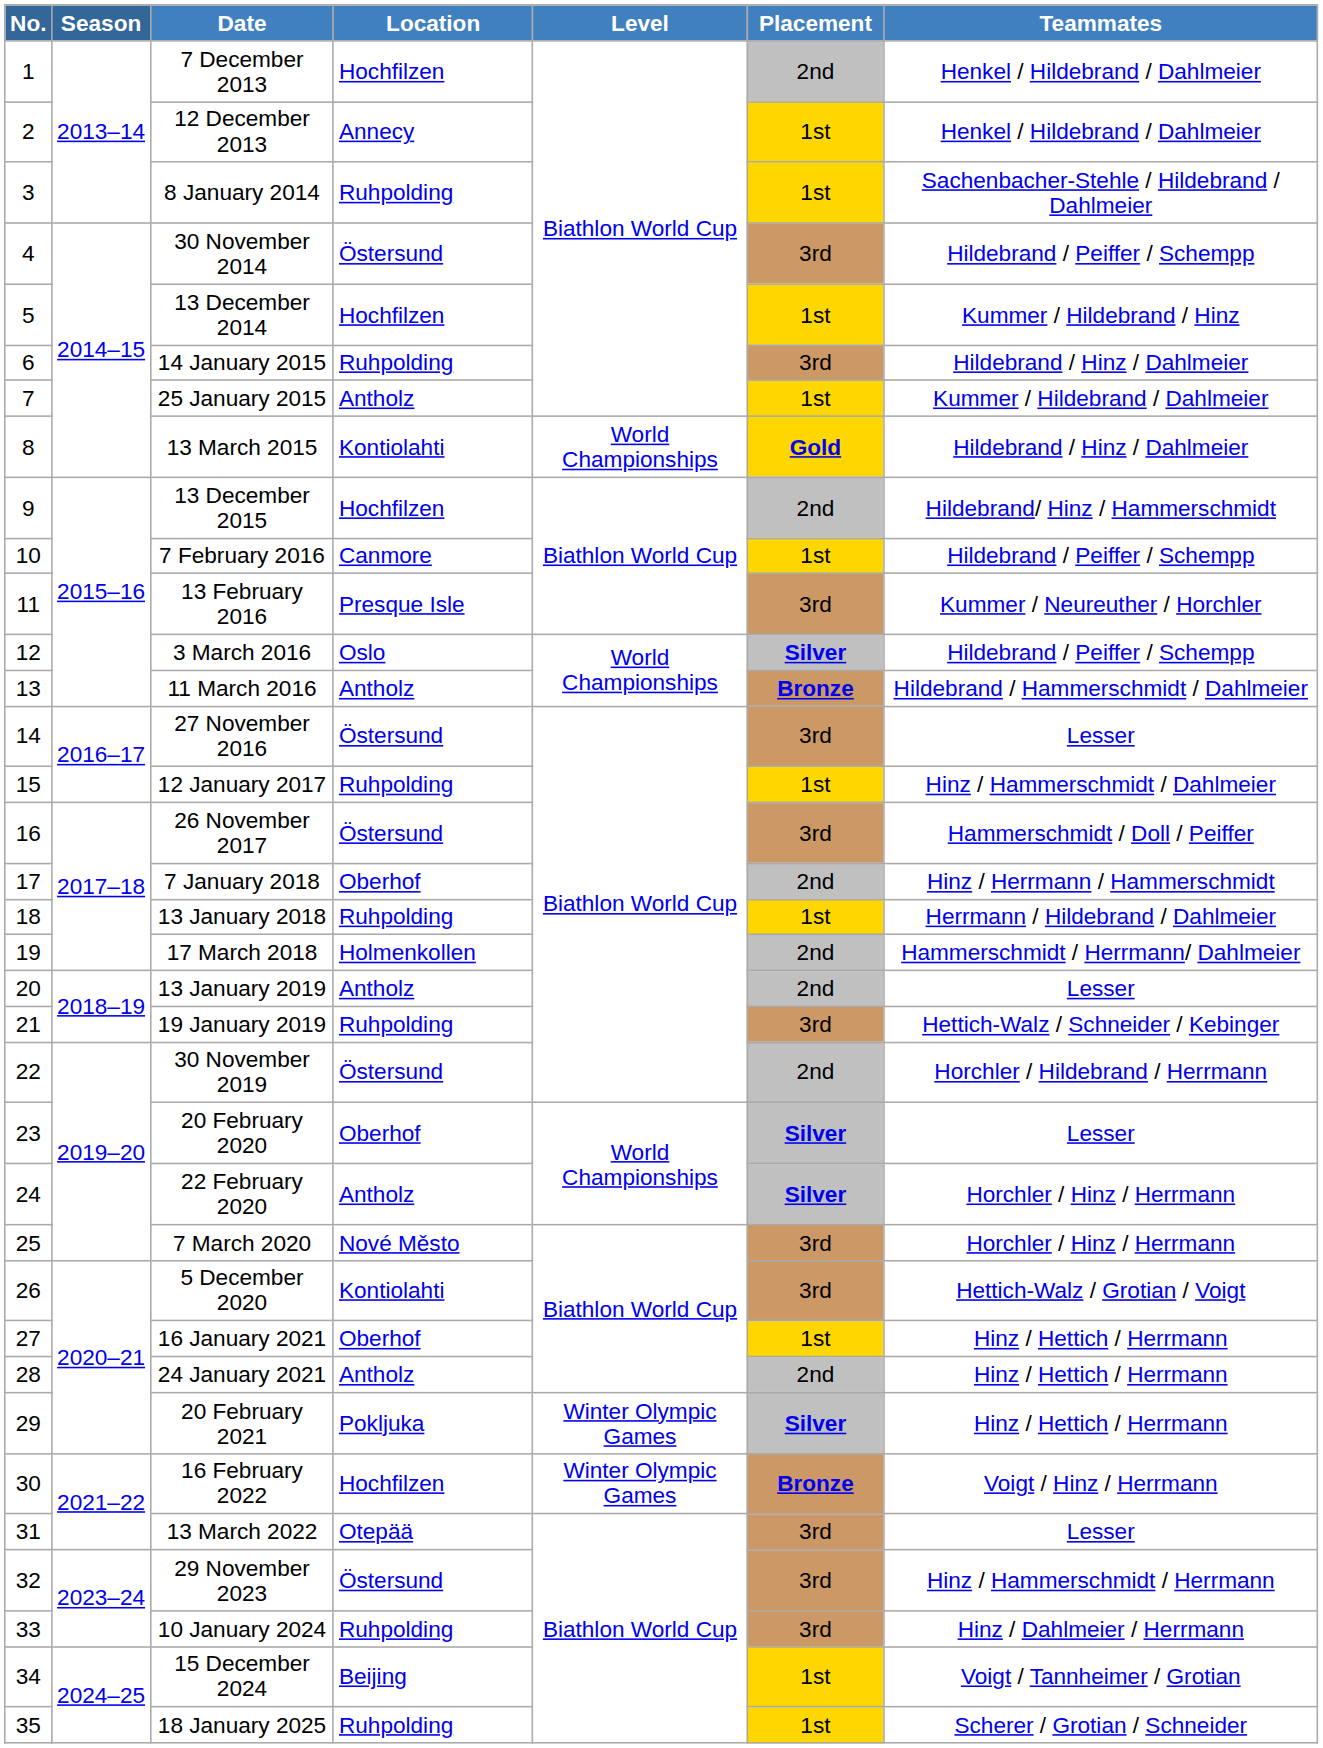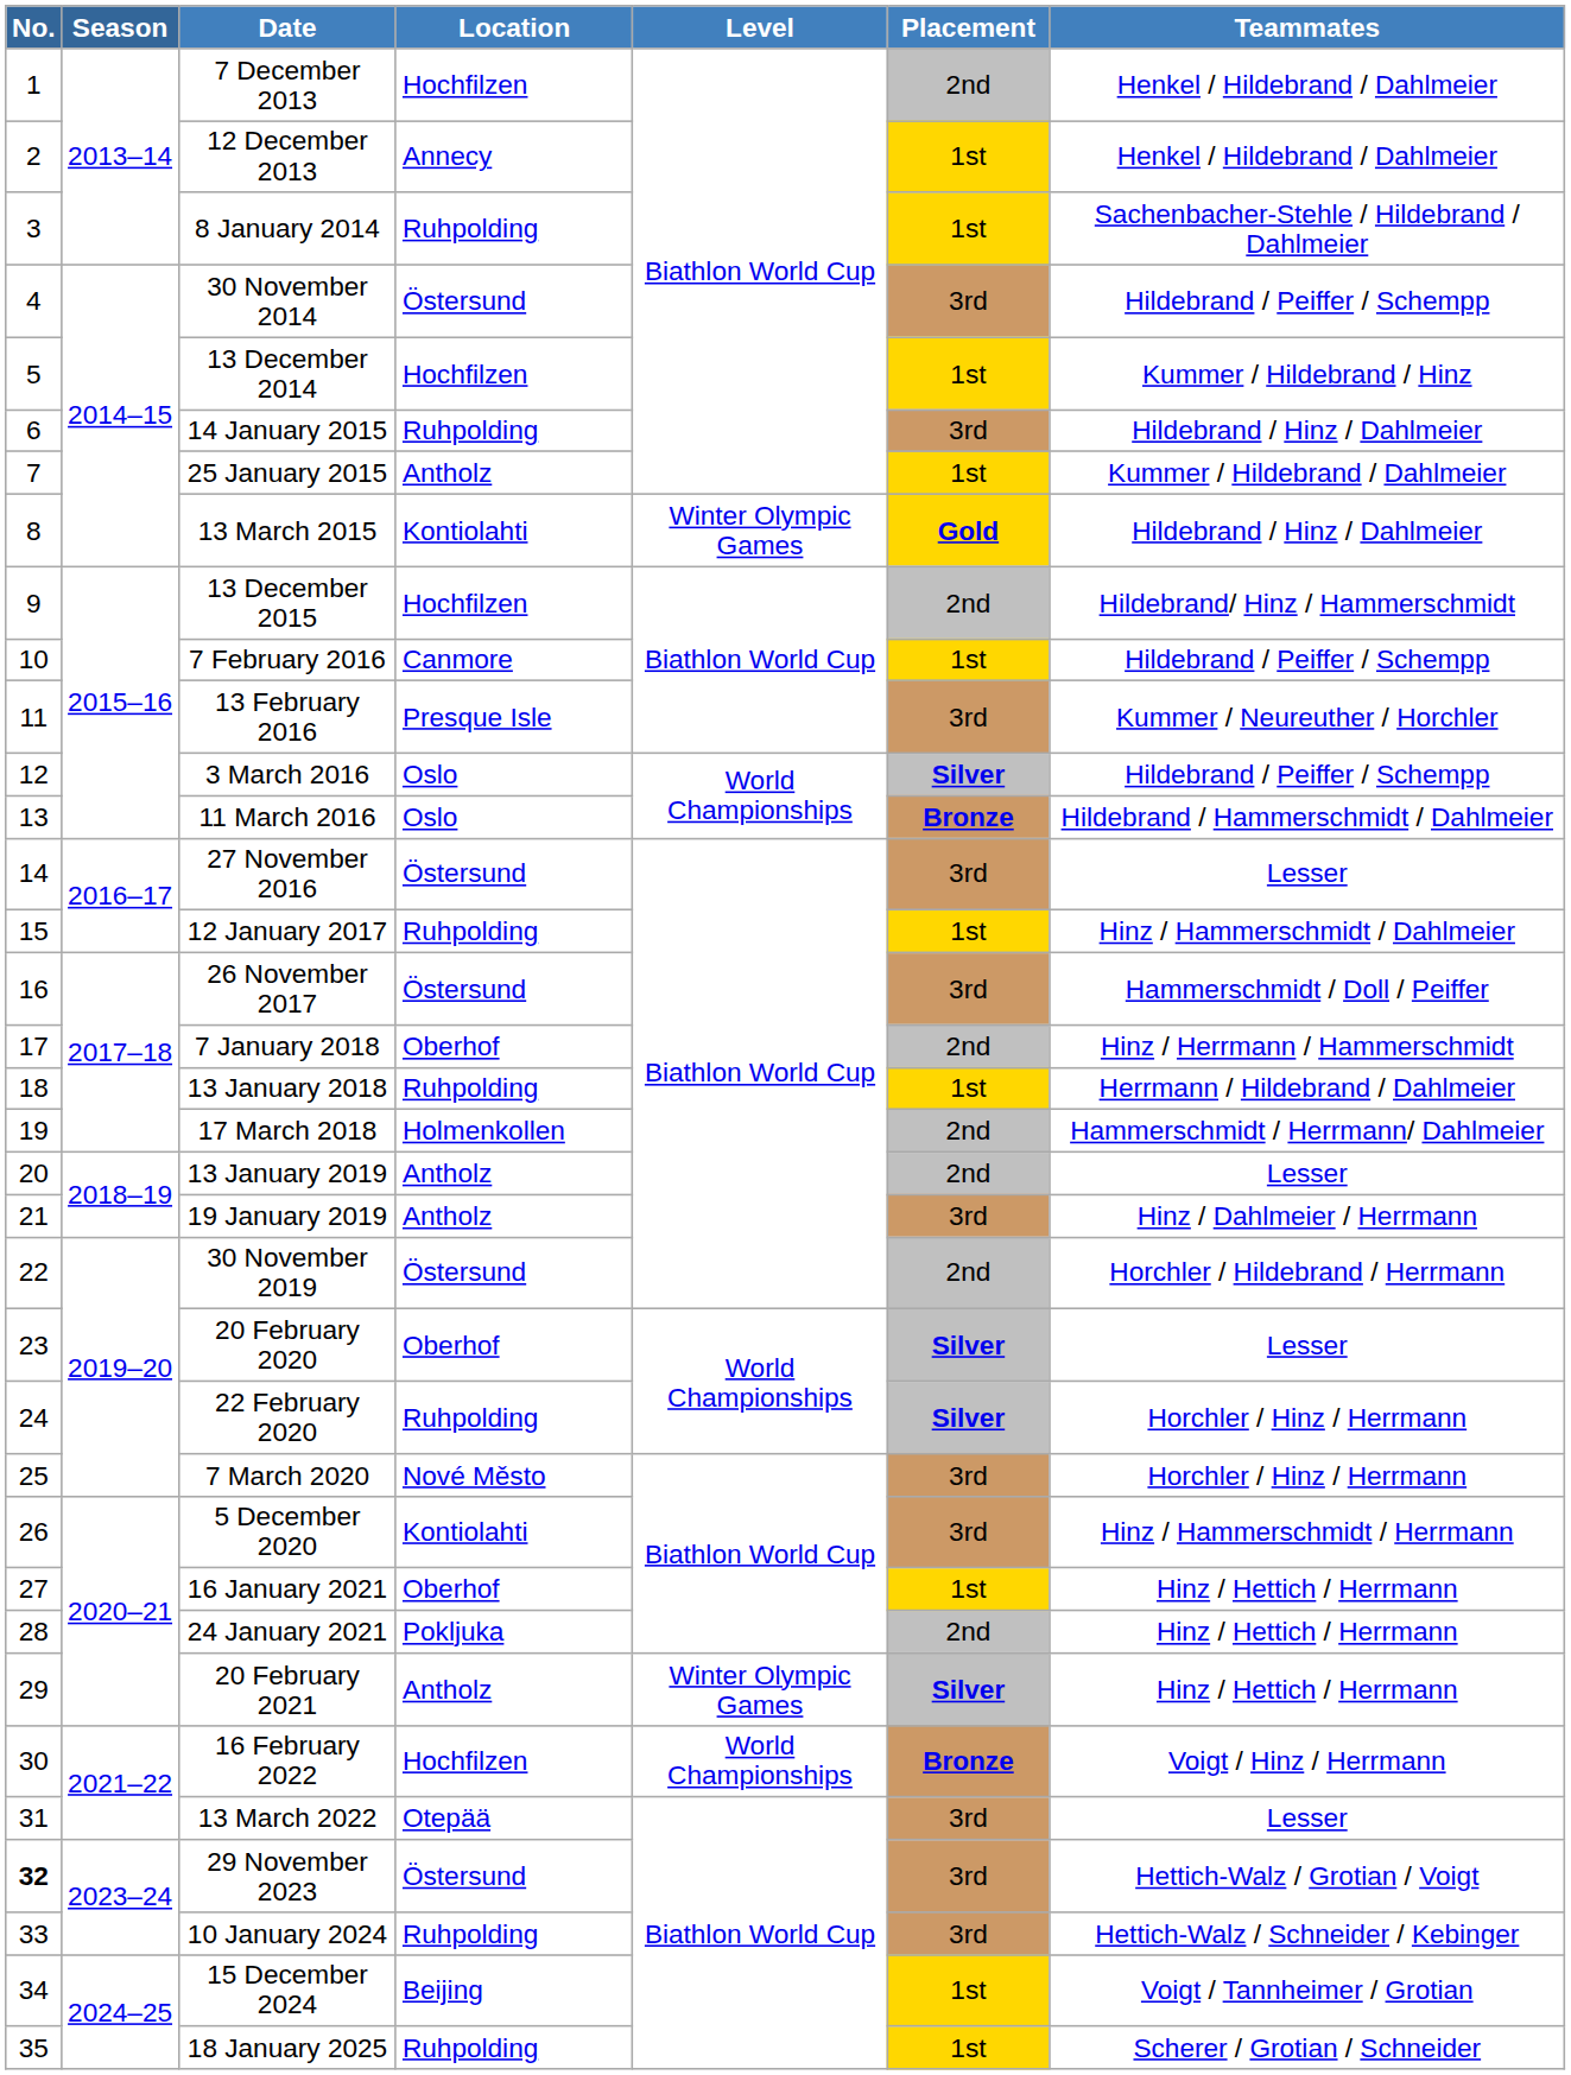 <table class="wikitable sortable" style="font-size:90%; text-align:center; border:grey solid 1px; border-collapse:collapse; background:#ffffff;">
 <tr style="background:#efefef;">
 <th style="background-color:#369; color:white;">No.</th>
 <th style="background-color:#369; color:white;">Season</th>
 <th style="background-color:#4180be; color:white; width:110px;">Date</th>
 <th style="background-color:#4180be; color:white; width:120px;">Location</th>
 <th style="background-color:#4180be; color:white; width:130px;">Level</th>
 <th style="background-color:#4180be; color:white; width:80px;">Placement</th>
 <th style="background-color:#4180be; color:white; width:270px;">Teammates</th>
 </tr>
 <tr>
 <td>1</td>
 <td rowspan="3"><a href='#'>2013–14</a></td>
 <td>7 December 2013</td>
 <td align=left> <a href='#'>Hochfilzen</a></td>
 <td rowspan="7"><a href='#'>Biathlon World Cup</a></td>
 <td align=center bgcolor="silver">2nd</td>
 <td><a href='#'>Henkel</a> / <a href='#'>Hildebrand</a> / <a href='#'>Dahlmeier</a></td>
 </tr>
 <tr>
 <td>2</td>
 <td>12 December 2013</td>
 <td align=left> <a href='#'>Annecy</a></td>
 <td align=center bgcolor="gold">1st</td>
 <td><a href='#'>Henkel</a> / <a href='#'>Hildebrand</a> / <a href='#'>Dahlmeier</a></td>
 </tr>
 <tr>
 <td>3</td>
 <td>8 January 2014</td>
 <td align=left> <a href='#'>Ruhpolding</a></td>
 <td align=center bgcolor="gold">1st</td>
 <td><a href='#'>Sachenbacher-Stehle</a> / <a href='#'>Hildebrand</a> / <a href='#'>Dahlmeier</a></td>
 </tr>
 <tr>
 <td>4</td>
 <td rowspan="5"><a href='#'>2014–15</a></td>
 <td>30 November 2014</td>
 <td align=left> <a href='#'>Östersund</a></td>
 <td align=center bgcolor="#CC9966">3rd</td>
 <td><a href='#'>Hildebrand</a> / <a href='#'>Peiffer</a> / <a href='#'>Schempp</a></td>
 </tr>
 <tr>
 <td>5</td>
 <td>13 December 2014</td>
 <td align=left> <a href='#'>Hochfilzen</a></td>
 <td align=center bgcolor="gold">1st</td>
 <td><a href='#'>Kummer</a> / <a href='#'>Hildebrand</a> / <a href='#'>Hinz</a></td>
 </tr>
 <tr>
 <td>6</td>
 <td>14 January 2015</td>
 <td align=left> <a href='#'>Ruhpolding</a></td>
 <td align=center bgcolor="#CC9966">3rd</td>
 <td><a href='#'>Hildebrand</a> / <a href='#'>Hinz</a> / <a href='#'>Dahlmeier</a></td>
 </tr>
 <tr>
 <td>7</td>
 <td>25 January 2015</td>
 <td align=left>  <a href='#'>Antholz</a></td>
 <td align=center bgcolor="gold">1st</td>
 <td><a href='#'>Kummer</a> / <a href='#'>Hildebrand</a> / <a href='#'>Dahlmeier</a></td>
 </tr>
 <tr>
 <td>8</td>
 <td>13 March 2015</td>
 <td align=left> <a href='#'>Kontiolahti</a></td>
-<td><a href='#'>World Championships</a></td>
+<td><a href='#'>Winter Olympic Games</a></td>
 <td align=center bgcolor="gold"><a href='#'><strong>Gold</strong></a></td>
 <td><a href='#'>Hildebrand</a> / <a href='#'>Hinz</a> / <a href='#'>Dahlmeier</a></td>
 </tr>
 <tr>
 <td>9</td>
 <td rowspan="5"><a href='#'>2015–16</a></td>
 <td>13 December 2015</td>
 <td align=left> <a href='#'>Hochfilzen</a></td>
 <td rowspan="3"><a href='#'>Biathlon World Cup</a></td>
 <td align=center bgcolor="silver">2nd</td>
 <td><a href='#'>Hildebrand</a>/ <a href='#'>Hinz</a> / <a href='#'>Hammerschmidt</a></td>
 </tr>
 <tr>
 <td>10</td>
 <td>7 February 2016</td>
 <td align=left> <a href='#'>Canmore</a></td>
 <td align=center bgcolor="gold">1st</td>
 <td><a href='#'>Hildebrand</a> / <a href='#'>Peiffer</a> / <a href='#'>Schempp</a></td>
 </tr>
 <tr>
 <td>11</td>
 <td>13 February 2016</td>
 <td align=left> <a href='#'>Presque Isle</a></td>
 <td align=center bgcolor="#CC9966">3rd</td>
 <td><a href='#'>Kummer</a> / <a href='#'>Neureuther</a> / <a href='#'>Horchler</a></td>
 </tr>
 <tr>
 <td>12</td>
 <td>3 March 2016</td>
 <td align=left> <a href='#'>Oslo</a></td>
 <td rowspan="2"><a href='#'>World Championships</a></td>
 <td align=center bgcolor="silver"><a href='#'><strong>Silver</strong></a></td>
 <td><a href='#'>Hildebrand</a> / <a href='#'>Peiffer</a> / <a href='#'>Schempp</a></td>
 </tr>
 <tr>
 <td>13</td>
 <td>11 March 2016</td>
-<td align=left> <a href='#'>Antholz</a></td>
+<td align=left> <a href='#'>Oslo</a></td>
 <td align=center bgcolor="#cc9966"><a href='#'><strong>Bronze</strong></a></td>
 <td><a href='#'>Hildebrand</a> / <a href='#'>Hammerschmidt</a> / <a href='#'>Dahlmeier</a></td>
 </tr>
 <tr>
 <td>14</td>
 <td rowspan="2"><a href='#'>2016–17</a></td>
 <td>27 November 2016</td>
 <td align=left> <a href='#'>Östersund</a></td>
 <td rowspan="9"><a href='#'>Biathlon World Cup</a></td>
 <td align=center bgcolor="#CC9966">3rd</td>
 <td><a href='#'>Lesser</a></td>
 </tr>
 <tr>
 <td>15</td>
 <td>12 January 2017</td>
 <td align=left> <a href='#'>Ruhpolding</a></td>
 <td align=center bgcolor="gold">1st</td>
 <td><a href='#'>Hinz</a> / <a href='#'>Hammerschmidt</a> / <a href='#'>Dahlmeier</a></td>
 </tr>
 <tr>
 <td>16</td>
 <td rowspan="4"><a href='#'>2017–18</a></td>
 <td>26 November 2017</td>
 <td align=left> <a href='#'>Östersund</a></td>
 <td align=center bgcolor="#CC9966">3rd</td>
 <td><a href='#'>Hammerschmidt</a> / <a href='#'>Doll</a> / <a href='#'>Peiffer</a></td>
 </tr>
 <tr>
 <td>17</td>
 <td>7 January 2018</td>
 <td align=left> <a href='#'>Oberhof</a></td>
 <td align=center bgcolor="silver">2nd</td>
 <td><a href='#'>Hinz</a> / <a href='#'>Herrmann</a> / <a href='#'>Hammerschmidt</a></td>
 </tr>
 <tr>
 <td>18</td>
 <td>13 January 2018</td>
 <td align=left> <a href='#'>Ruhpolding</a></td>
 <td align=center bgcolor="gold">1st</td>
 <td><a href='#'>Herrmann</a> / <a href='#'>Hildebrand</a> / <a href='#'>Dahlmeier</a></td>
 </tr>
 <tr>
 <td>19</td>
 <td>17 March 2018</td>
 <td align=left> <a href='#'>Holmenkollen</a></td>
 <td align=center bgcolor="silver">2nd</td>
 <td><a href='#'>Hammerschmidt</a> / <a href='#'>Herrmann</a>/ <a href='#'>Dahlmeier</a></td>
 </tr>
 <tr>
 <td>20</td>
 <td rowspan="2"><a href='#'>2018–19</a></td>
 <td>13 January 2019</td>
 <td align=left> <a href='#'>Antholz</a></td>
 <td align=center bgcolor="silver">2nd</td>
 <td><a href='#'>Lesser</a></td>
 </tr>
 <tr>
 <td>21</td>
 <td>19 January 2019</td>
-<td align=left> <a href='#'>Ruhpolding</a></td>
+<td align=left> <a href='#'>Antholz</a></td>
 <td align=center bgcolor="#CC9966">3rd</td>
-<td><a href='#'>Hettich-Walz</a> / <a href='#'>Schneider</a> / <a href='#'>Kebinger</a></td>
+<td><a href='#'>Hinz</a> / <a href='#'>Dahlmeier</a> / <a href='#'>Herrmann</a></td>
 </tr>
 <tr>
 <td>22</td>
 <td rowspan="4"><a href='#'>2019–20</a></td>
 <td>30 November 2019</td>
 <td align=left> <a href='#'>Östersund</a></td>
 <td align=center bgcolor="silver">2nd</td>
 <td><a href='#'>Horchler</a> / <a href='#'>Hildebrand</a> / <a href='#'>Herrmann</a></td>
 </tr>
 <tr>
 <td>23</td>
 <td>20 February 2020</td>
 <td align=left> <a href='#'>Oberhof</a></td>
 <td rowspan="2"><a href='#'>World Championships</a></td>
 <td align=center bgcolor="silver"><a href='#'><strong>Silver</strong></a></td>
 <td><a href='#'>Lesser</a></td>
 </tr>
 <tr>
 <td>24</td>
 <td>22 February 2020</td>
-<td align=left> <a href='#'>Antholz</a></td>
+<td align=left> <a href='#'>Ruhpolding</a></td>
 <td align=center bgcolor="silver"><a href='#'><strong>Silver</strong></a></td>
 <td><a href='#'>Horchler</a> / <a href='#'>Hinz</a> / <a href='#'>Herrmann</a></td>
 </tr>
 <tr>
 <td>25</td>
 <td>7 March 2020</td>
 <td align=left> <a href='#'>Nové Město</a></td>
 <td rowspan="4"><a href='#'>Biathlon World Cup</a></td>
 <td align=center bgcolor="#CC9966">3rd</td>
 <td><a href='#'>Horchler</a> / <a href='#'>Hinz</a> / <a href='#'>Herrmann</a></td>
 </tr>
 <tr>
 <td>26</td>
 <td rowspan="4"><a href='#'>2020–21</a></td>
 <td>5 December 2020</td>
 <td align=left> <a href='#'>Kontiolahti</a></td>
 <td align=center bgcolor="#cc9966">3rd</td>
-<td><a href='#'>Hettich-Walz</a> / <a href='#'>Grotian</a> / <a href='#'>Voigt</a></td>
+<td><a href='#'>Hinz</a> / <a href='#'>Hammerschmidt</a> / <a href='#'>Herrmann</a></td>
 </tr>
 <tr>
 <td>27</td>
 <td>16 January 2021</td>
 <td align=left> <a href='#'>Oberhof</a></td>
 <td align=center bgcolor="gold">1st</td>
 <td><a href='#'>Hinz</a> / <a href='#'>Hettich</a> / <a href='#'>Herrmann</a></td>
 </tr>
 <tr>
 <td>28</td>
 <td>24 January 2021</td>
-<td align=left> <a href='#'>Antholz</a></td>
+<td align=left> <a href='#'>Pokljuka</a></td>
 <td align=center bgcolor="silver">2nd</td>
 <td><a href='#'>Hinz</a> / <a href='#'>Hettich</a> / <a href='#'>Herrmann</a></td>
 </tr>
 <tr>
 <td>29</td>
 <td>20 February 2021</td>
-<td align=left> <a href='#'>Pokljuka</a></td>
+<td align=left> <a href='#'>Antholz</a></td>
 <td><a href='#'>Winter Olympic Games</a></td>
 <td align=center bgcolor="silver"><a href='#'><strong>Silver</strong></a></td>
 <td><a href='#'>Hinz</a> / <a href='#'>Hettich</a> / <a href='#'>Herrmann</a></td>
 </tr>
 <tr>
 <td>30</td>
 <td rowspan="2"><a href='#'>2021–22</a></td>
 <td>16 February 2022</td>
 <td align=left> <a href='#'>Hochfilzen</a></td>
-<td><a href='#'>Winter Olympic Games</a></td>
+<td><a href='#'>World Championships</a></td>
 <td align=center bgcolor="#CC9966"><a href='#'><strong>Bronze</strong></a></td>
 <td><a href='#'>Voigt</a> / <a href='#'>Hinz</a> / <a href='#'>Herrmann</a></td>
 </tr>
 <tr>
 <td>31</td>
 <td>13 March 2022</td>
 <td align=left>  <a href='#'>Otepää</a></td>
 <td rowspan="5"><a href='#'>Biathlon World Cup</a></td>
 <td align=center bgcolor="#CC9966">3rd</td>
 <td><a href='#'>Lesser</a></td>
 </tr>
 <tr>
-<td>32</td>
+<td><strong>32</strong></td>
 <td rowspan="2"><a href='#'>2023–24</a></td>
 <td>29 November 2023</td>
 <td align=left> <a href='#'>Östersund</a></td>
 <td align=center bgcolor="#CC9966">3rd</td>
-<td><a href='#'>Hinz</a> / <a href='#'>Hammerschmidt</a> / <a href='#'>Herrmann</a></td>
+<td><a href='#'>Hettich-Walz</a> / <a href='#'>Grotian</a> / <a href='#'>Voigt</a></td>
 </tr>
 <tr>
 <td>33</td>
 <td>10 January 2024</td>
 <td align=left> <a href='#'>Ruhpolding</a></td>
 <td align=center bgcolor="#CC9966">3rd</td>
-<td><a href='#'>Hinz</a> / <a href='#'>Dahlmeier</a> / <a href='#'>Herrmann</a></td>
+<td><a href='#'>Hettich-Walz</a> / <a href='#'>Schneider</a> / <a href='#'>Kebinger</a></td>
 </tr>
 <tr>
 <td>34</td>
 <td rowspan="2"><a href='#'>2024–25</a></td>
 <td>15 December 2024</td>
 <td align=left> <a href='#'>Beijing</a></td>
 <td align=center bgcolor="gold">1st</td>
 <td><a href='#'>Voigt</a> / <a href='#'>Tannheimer</a> / <a href='#'>Grotian</a></td>
 </tr>
 <tr>
 <td>35</td>
 <td>18 January 2025</td>
 <td align=left> <a href='#'>Ruhpolding</a></td>
 <td align=center bgcolor="gold">1st</td>
 <td><a href='#'>Scherer</a> / <a href='#'>Grotian</a> / <a href='#'>Schneider</a></td>
 </tr>
 </table>
